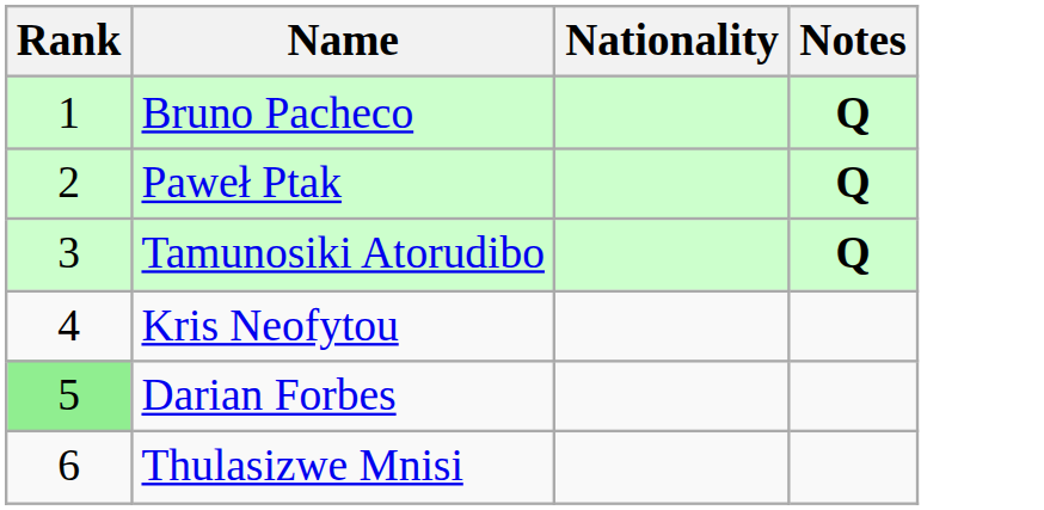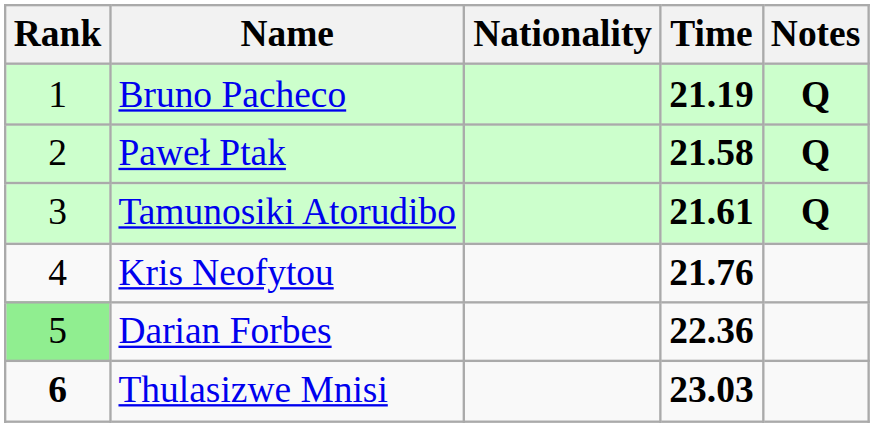 <table class="wikitable sortable" style="text-align:center">
 <tr>
 <th>Rank</th>
 <th>Name</th>
 <th>Nationality</th>
+<th>Time</th>
 <th>Notes</th>
 </tr>
 <tr bgcolor=ccffcc>
 <td>1</td>
 <td align=left><a href='#'>Bruno Pacheco</a></td>
 <td align=left></td>
+<td><strong>21.19</strong></td>
 <td><strong>Q</strong></td>
 </tr>
 <tr bgcolor=ccffcc>
 <td>2</td>
 <td align=left><a href='#'>Paweł Ptak</a></td>
 <td align=left></td>
+<td><strong>21.58</strong></td>
 <td><strong>Q</strong></td>
 </tr>
 <tr bgcolor=ccffcc>
 <td>3</td>
 <td align=left><a href='#'>Tamunosiki Atorudibo</a></td>
 <td align=left></td>
+<td><strong>21.61</strong></td>
 <td><strong>Q</strong></td>
 </tr>
 <tr>
 <td>4</td>
 <td align=left><a href='#'>Kris Neofytou</a></td>
 <td align=left></td>
+<td><strong>21.76</strong></td>
 <td></td>
 </tr>
 <tr>
 <td style="background: lightgreen;">5</td>
 <td align=left><a href='#'>Darian Forbes</a></td>
 <td align=left></td>
+<td><strong>22.36</strong></td>
 <td></td>
 </tr>
 <tr>
-<td>6</td>
+<td><strong>6</strong></td>
 <td align=left><a href='#'>Thulasizwe Mnisi</a></td>
 <td align=left></td>
+<td><strong>23.03</strong></td>
 <td></td>
 </tr>
 </table>
